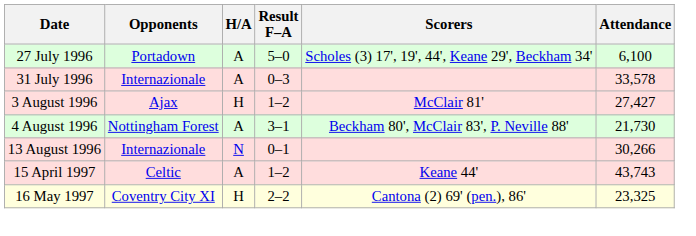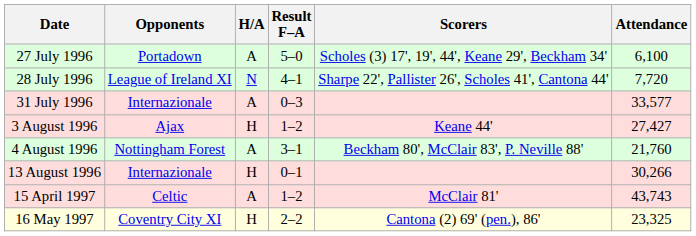 <table class="wikitable" style="text-align:center">
 <tr>
 <th>Date</th>
 <th>Opponents</th>
 <th>H/A</th>
 <th>Result<br>F–A</th>
 <th>Scorers</th>
 <th>Attendance</th>
 </tr>
 <tr bgcolor="#ddffdd">
 <td>27 July 1996</td>
 <td><a href='#'>Portadown</a></td>
 <td>A</td>
 <td>5–0</td>
 <td><a href='#'>Scholes</a> (3) 17', 19', 44', <a href='#'>Keane</a> 29', <a href='#'>Beckham</a> 34'</td>
 <td>6,100</td>
 </tr>
+<tr bgcolor="#ddffdd">
+<td>28 July 1996</td>
+<td><a href='#'>League of Ireland XI</a></td>
+<td><a href='#'>N</a></td>
+<td>4–1</td>
+<td><a href='#'>Sharpe</a> 22', <a href='#'>Pallister</a> 26', <a href='#'>Scholes</a> 41', <a href='#'>Cantona</a> 44'</td>
+<td>7,720</td>
+</tr>
 <tr bgcolor="#ffdddd">
 <td>31 July 1996</td>
 <td><a href='#'>Internazionale</a></td>
 <td>A</td>
 <td>0–3</td>
 <td></td>
-<td>33,578</td>
+<td>33,577</td>
 </tr>
 <tr bgcolor="#ffdddd">
 <td>3 August 1996</td>
 <td><a href='#'>Ajax</a></td>
 <td>H</td>
 <td>1–2</td>
-<td><a href='#'>McClair</a> 81'</td>
+<td><a href='#'>Keane</a> 44'</td>
 <td>27,427</td>
 </tr>
 <tr bgcolor="#ddffdd">
 <td>4 August 1996</td>
 <td><a href='#'>Nottingham Forest</a></td>
 <td>A</td>
 <td>3–1</td>
 <td><a href='#'>Beckham</a> 80', <a href='#'>McClair</a> 83', <a href='#'>P. Neville</a> 88'</td>
-<td>21,730</td>
+<td>21,760</td>
 </tr>
 <tr bgcolor="#ffdddd">
 <td>13 August 1996</td>
 <td><a href='#'>Internazionale</a></td>
-<td><a href='#'>N</a></td>
+<td>H</td>
 <td>0–1</td>
 <td></td>
 <td>30,266</td>
 </tr>
 <tr bgcolor="#ffdddd">
 <td>15 April 1997</td>
 <td><a href='#'>Celtic</a></td>
 <td>A</td>
 <td>1–2</td>
-<td><a href='#'>Keane</a> 44'</td>
+<td><a href='#'>McClair</a> 81'</td>
 <td>43,743</td>
 </tr>
 <tr bgcolor="#ffffdd">
 <td>16 May 1997</td>
 <td><a href='#'>Coventry City XI</a></td>
 <td>H</td>
 <td>2–2</td>
 <td><a href='#'>Cantona</a> (2) 69' (<a href='#'>pen.</a>), 86'</td>
 <td>23,325</td>
 </tr>
 </table>
